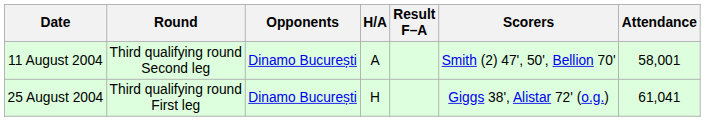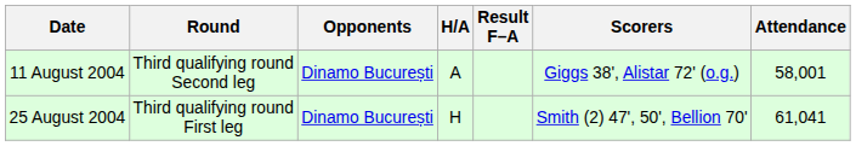 <table class="wikitable" style="text-align:center">
 <tr>
 <th>Date</th>
 <th>Round</th>
 <th>Opponents</th>
 <th>H/A</th>
 <th>Result<br>F–A</th>
 <th>Scorers</th>
 <th>Attendance</th>
 </tr>
 <tr style="background:#dfd">
 <td>11 August 2004</td>
 <td>Third qualifying round<br>Second leg</td>
 <td><a href='#'>Dinamo București</a></td>
 <td>A</td>
 <td></td>
-<td><a href='#'>Smith</a> (2) 47', 50', <a href='#'>Bellion</a> 70'</td>
+<td><a href='#'>Giggs</a> 38', <a href='#'>Alistar</a> 72' (<a href='#'>o.g.</a>)</td>
 <td>58,001</td>
 </tr>
 <tr style="background:#dfd">
 <td>25 August 2004</td>
 <td>Third qualifying round<br>First leg</td>
 <td><a href='#'>Dinamo București</a></td>
 <td>H</td>
 <td></td>
-<td><a href='#'>Giggs</a> 38', <a href='#'>Alistar</a> 72' (<a href='#'>o.g.</a>)</td>
+<td><a href='#'>Smith</a> (2) 47', 50', <a href='#'>Bellion</a> 70'</td>
 <td>61,041</td>
 </tr>
 </table>
